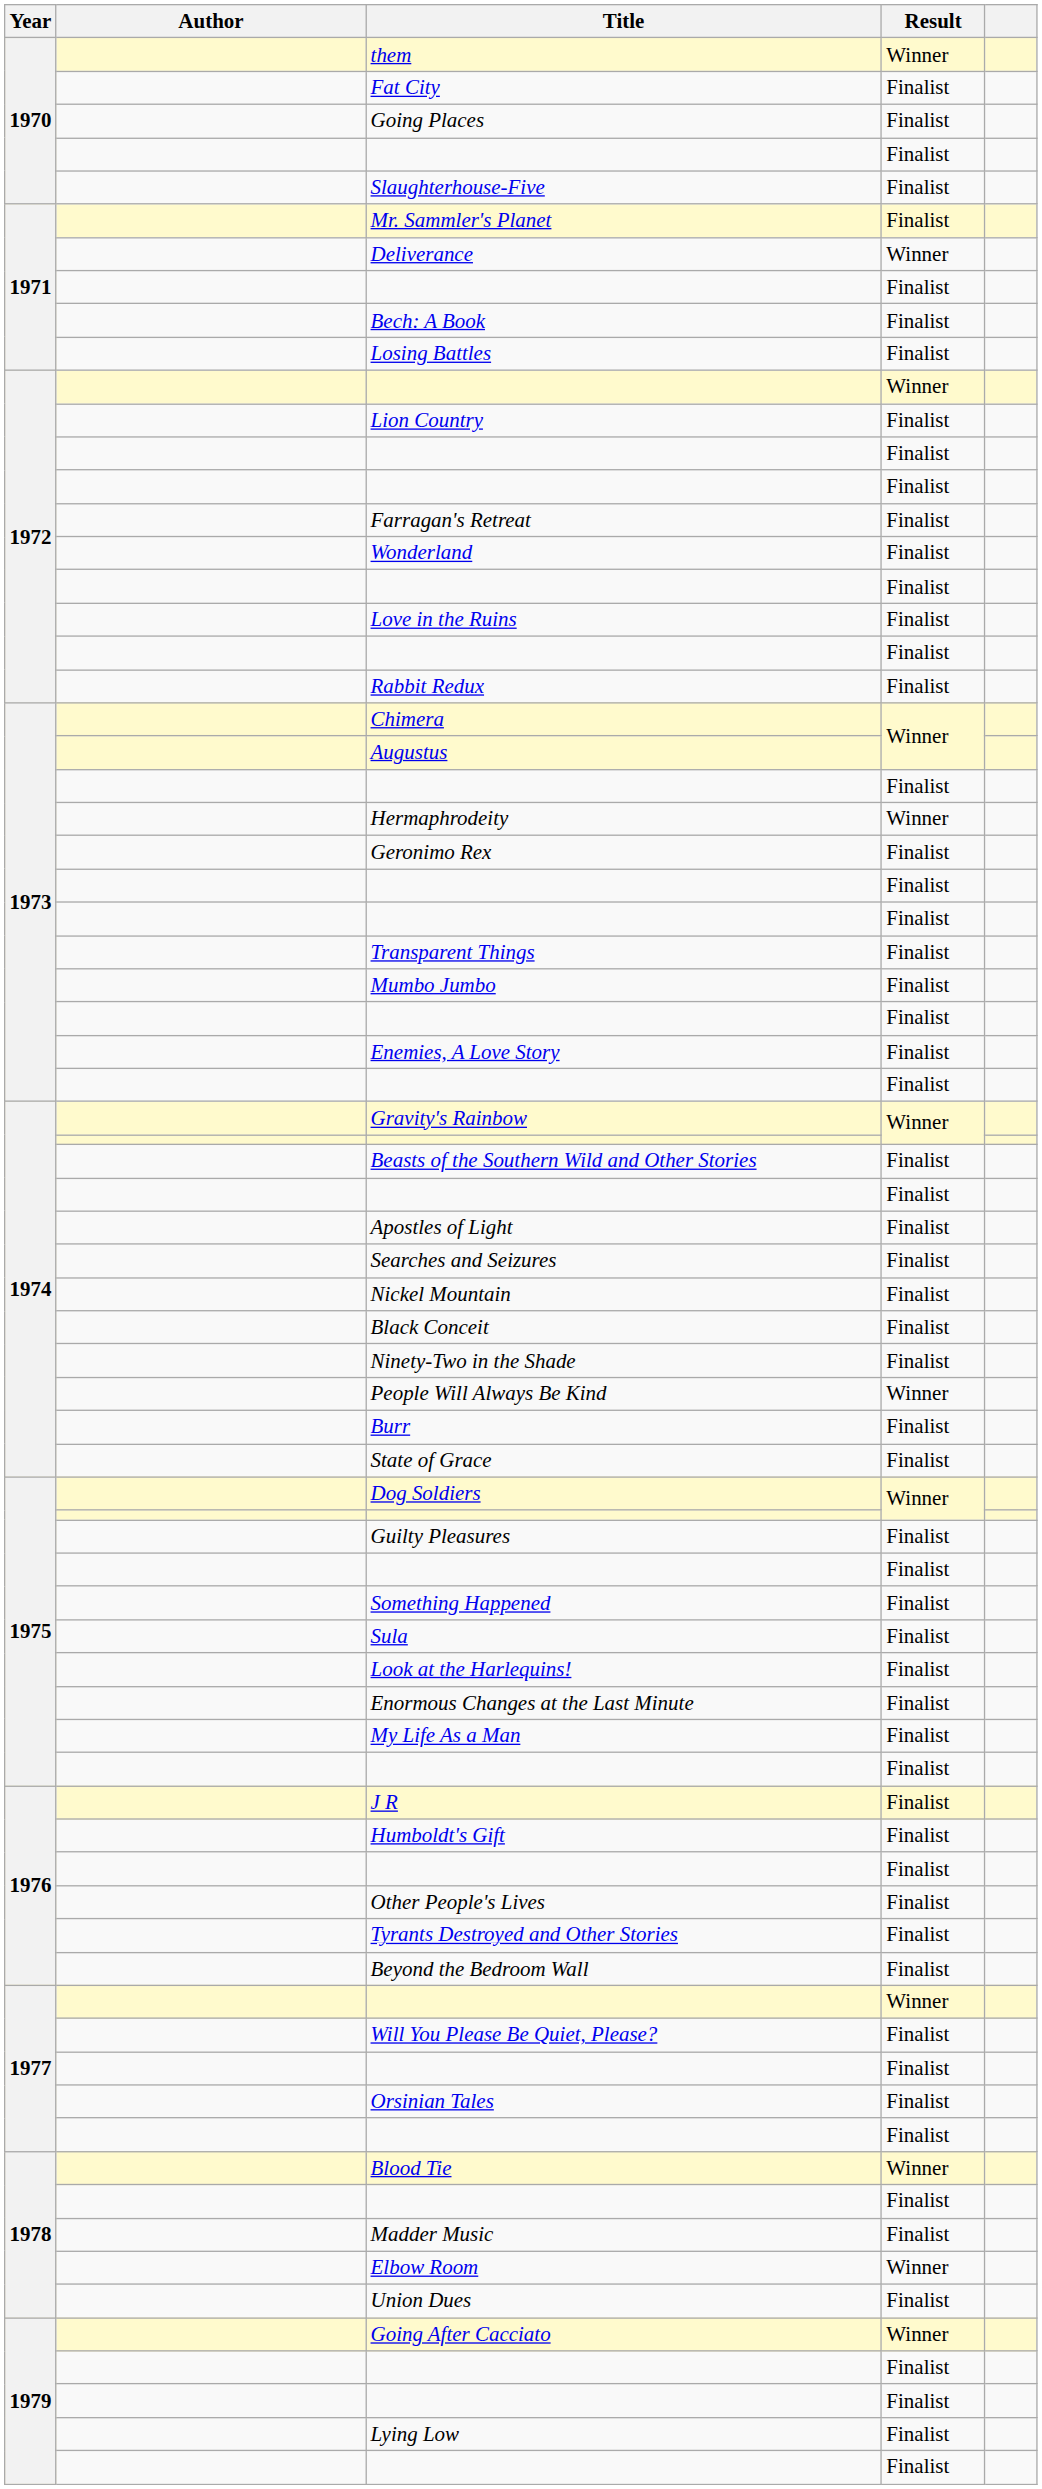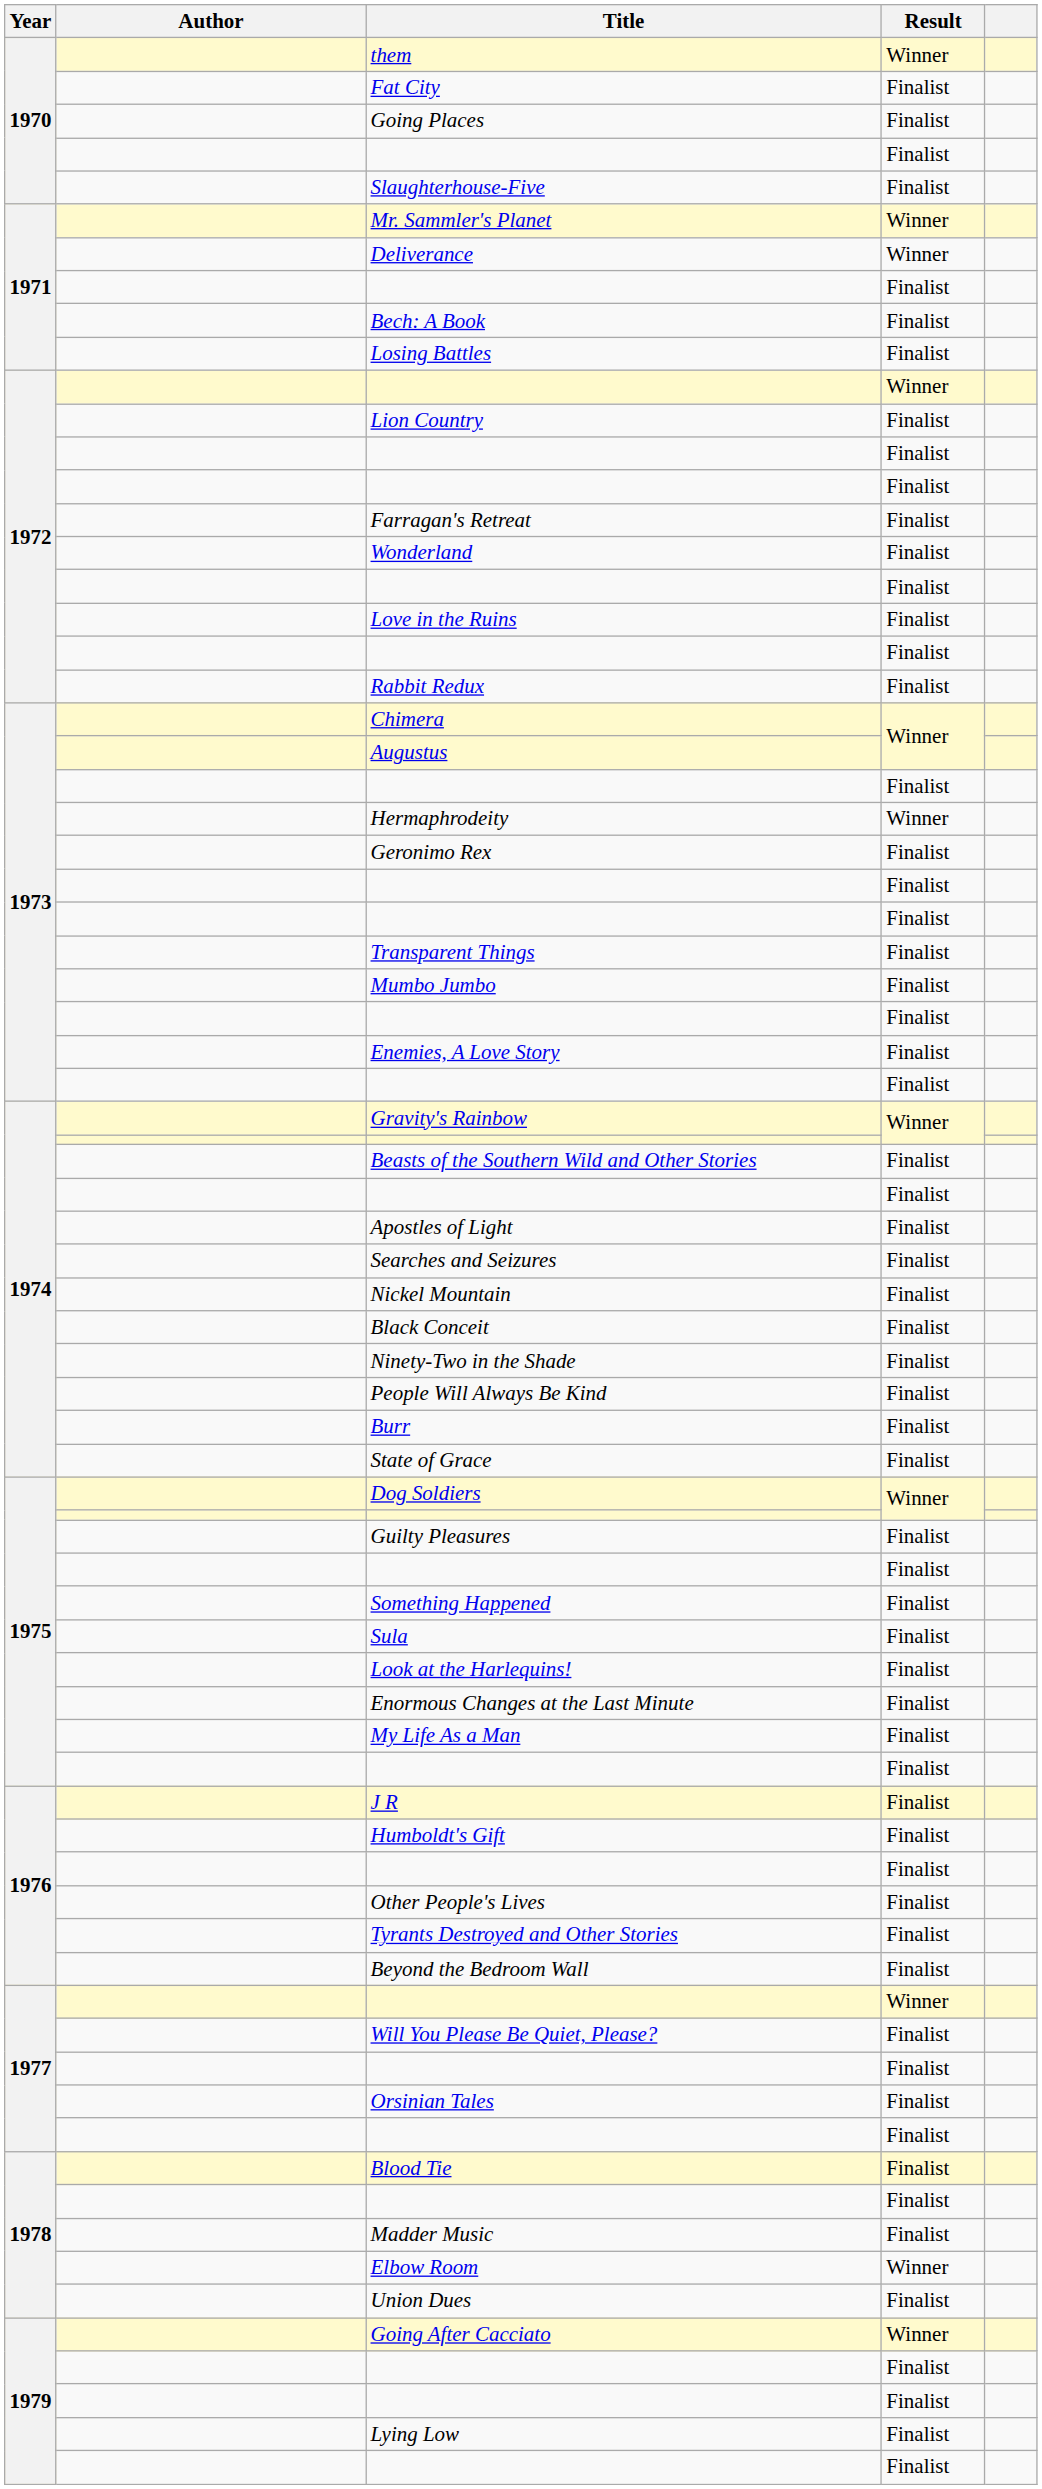 <table class="wikitable sortable mw-collapsible">
 <tr>
 <th scope="col" width="5%">Year</th>
 <th scope="col" width="30%">Author</th>
 <th scope="col" width="50%">Title</th>
 <th scope="col" width="10%">Result</th>
 <th scope="col" width="5%"></th>
 </tr>
 <tr style="background:LemonChiffon;" color:black>
 <th rowspan="5">1970</th>
 <td></td>
 <td><em><a href='#'>them</a></em></td>
 <td>Winner</td>
 <td></td>
 </tr>
 <tr>
 <td></td>
 <td><em><a href='#'>Fat City</a></em></td>
 <td>Finalist</td>
 <td></td>
 </tr>
 <tr>
 <td></td>
 <td><em>Going Places</em></td>
 <td>Finalist</td>
 <td></td>
 </tr>
 <tr>
 <td></td>
 <td><em></em></td>
 <td>Finalist</td>
 <td></td>
 </tr>
 <tr>
 <td></td>
 <td><em><a href='#'>Slaughterhouse-Five</a></em></td>
 <td>Finalist</td>
 <td></td>
 </tr>
 <tr style="background:LemonChiffon;" color:black>
 <th rowspan="5">1971</th>
 <td></td>
 <td><em><a href='#'>Mr. Sammler's Planet</a></em></td>
-<td>Finalist</td>
+<td>Winner</td>
 <td></td>
 </tr>
 <tr>
 <td></td>
 <td><em><a href='#'>Deliverance</a></em></td>
 <td>Winner</td>
 <td></td>
 </tr>
 <tr>
 <td></td>
 <td><em></em></td>
 <td>Finalist</td>
 <td></td>
 </tr>
 <tr>
 <td></td>
 <td><em><a href='#'>Bech: A Book</a></em></td>
 <td>Finalist</td>
 <td></td>
 </tr>
 <tr>
 <td></td>
 <td><em><a href='#'>Losing Battles</a></em></td>
 <td>Finalist</td>
 <td></td>
 </tr>
 <tr style="background:LemonChiffon;" color:black>
 <th rowspan="10">1972</th>
 <td></td>
 <td><em></em></td>
 <td>Winner</td>
 <td></td>
 </tr>
 <tr>
 <td></td>
 <td><em><a href='#'>Lion Country</a></em></td>
 <td>Finalist</td>
 <td></td>
 </tr>
 <tr>
 <td></td>
 <td><em></em></td>
 <td>Finalist</td>
 <td></td>
 </tr>
 <tr>
 <td></td>
 <td><em></em></td>
 <td>Finalist</td>
 <td></td>
 </tr>
 <tr>
 <td></td>
 <td><em>Farragan's Retreat</em></td>
 <td>Finalist</td>
 <td></td>
 </tr>
 <tr>
 <td></td>
 <td><em><a href='#'>Wonderland</a></em></td>
 <td>Finalist</td>
 <td></td>
 </tr>
 <tr>
 <td></td>
 <td><em></em></td>
 <td>Finalist</td>
 <td></td>
 </tr>
 <tr>
 <td></td>
 <td><em><a href='#'>Love in the Ruins</a></em></td>
 <td>Finalist</td>
 <td></td>
 </tr>
 <tr>
 <td></td>
 <td><em></em></td>
 <td>Finalist</td>
 <td></td>
 </tr>
 <tr>
 <td></td>
 <td><em><a href='#'>Rabbit Redux</a></em></td>
 <td>Finalist</td>
 <td></td>
 </tr>
 <tr style="background:LemonChiffon;" color:black>
 <th rowspan="12">1973</th>
 <td></td>
 <td><em><a href='#'>Chimera</a></em></td>
 <td rowspan="2">Winner</td>
 <td><em></em></td>
 </tr>
 <tr style="background:LemonChiffon;" color:black>
 <td></td>
 <td><em><a href='#'>Augustus</a></em></td>
 <td></td>
 </tr>
 <tr>
 <td></td>
 <td><em></em></td>
 <td>Finalist</td>
 <td></td>
 </tr>
 <tr>
 <td></td>
 <td><em>Hermaphrodeity</em></td>
 <td>Winner</td>
 <td></td>
 </tr>
 <tr>
 <td></td>
 <td><em>Geronimo Rex</em></td>
 <td>Finalist</td>
 <td></td>
 </tr>
 <tr>
 <td></td>
 <td><em></em></td>
 <td>Finalist</td>
 <td></td>
 </tr>
 <tr>
 <td></td>
 <td><em></em></td>
 <td>Finalist</td>
 <td></td>
 </tr>
 <tr>
 <td></td>
 <td><em><a href='#'>Transparent Things</a></em></td>
 <td>Finalist</td>
 <td></td>
 </tr>
 <tr>
 <td></td>
 <td><em><a href='#'>Mumbo Jumbo</a></em></td>
 <td>Finalist</td>
 <td></td>
 </tr>
 <tr>
 <td></td>
 <td><em></em></td>
 <td>Finalist</td>
 <td></td>
 </tr>
 <tr>
 <td></td>
 <td><em><a href='#'>Enemies, A Love Story</a></em></td>
 <td>Finalist</td>
 <td></td>
 </tr>
 <tr>
 <td></td>
 <td><em></em></td>
 <td>Finalist</td>
 <td></td>
 </tr>
 <tr style="background:LemonChiffon;" color:black>
 <th rowspan="12">1974</th>
 <td></td>
 <td><em><a href='#'>Gravity's Rainbow</a></em></td>
 <td rowspan="2">Winner</td>
 <td></td>
 </tr>
 <tr style="background:LemonChiffon;" color:black>
 <td></td>
 <td><em></em></td>
 <td></td>
 </tr>
 <tr>
 <td></td>
 <td><em><a href='#'>Beasts of the Southern Wild and Other Stories</a></em></td>
 <td>Finalist</td>
 <td></td>
 </tr>
 <tr>
 <td></td>
 <td><em></em></td>
 <td>Finalist</td>
 <td></td>
 </tr>
 <tr>
 <td></td>
 <td><em>Apostles of Light</em></td>
 <td>Finalist</td>
 <td></td>
 </tr>
 <tr>
 <td></td>
 <td><em>Searches and Seizures</em></td>
 <td>Finalist</td>
 <td></td>
 </tr>
 <tr>
 <td></td>
 <td><em>Nickel Mountain</em></td>
 <td>Finalist</td>
 <td></td>
 </tr>
 <tr>
 <td></td>
 <td><em>Black Conceit</em></td>
 <td>Finalist</td>
 <td></td>
 </tr>
 <tr>
 <td></td>
 <td><em>Ninety-Two in the Shade</em></td>
 <td>Finalist</td>
 <td></td>
 </tr>
 <tr>
 <td></td>
 <td><em>People Will Always Be Kind</em></td>
-<td>Winner</td>
+<td>Finalist</td>
 <td></td>
 </tr>
 <tr>
 <td></td>
 <td><em><a href='#'>Burr</a></em></td>
 <td>Finalist</td>
 <td></td>
 </tr>
 <tr>
 <td></td>
 <td><em>State of Grace</em></td>
 <td>Finalist</td>
 <td></td>
 </tr>
 <tr style="background:LemonChiffon;" color:black>
 <th rowspan="10">1975</th>
 <td></td>
 <td><em><a href='#'>Dog Soldiers</a></em></td>
 <td rowspan="2">Winner</td>
 <td></td>
 </tr>
 <tr style="background:LemonChiffon;" color:black>
 <td></td>
 <td><em></em></td>
 <td></td>
 </tr>
 <tr>
 <td></td>
 <td><em>Guilty Pleasures</em></td>
 <td>Finalist</td>
 <td></td>
 </tr>
 <tr>
 <td></td>
 <td><em></em></td>
 <td>Finalist</td>
 <td></td>
 </tr>
 <tr>
 <td></td>
 <td><em><a href='#'>Something Happened</a></em></td>
 <td>Finalist</td>
 <td></td>
 </tr>
 <tr>
 <td></td>
 <td><em><a href='#'>Sula</a></em></td>
 <td>Finalist</td>
 <td></td>
 </tr>
 <tr>
 <td></td>
 <td><em><a href='#'>Look at the Harlequins!</a></em></td>
 <td>Finalist</td>
 <td></td>
 </tr>
 <tr>
 <td></td>
 <td><em>Enormous Changes at the Last Minute</em></td>
 <td>Finalist</td>
 <td></td>
 </tr>
 <tr>
 <td></td>
 <td><em><a href='#'>My Life As a Man</a></em></td>
 <td>Finalist</td>
 <td></td>
 </tr>
 <tr>
 <td></td>
 <td><em></em></td>
 <td>Finalist</td>
 <td></td>
 </tr>
 <tr style="background:LemonChiffon;" color:black>
 <th rowspan="6">1976</th>
 <td></td>
 <td><em><a href='#'>J R</a></em></td>
 <td>Finalist</td>
 <td></td>
 </tr>
 <tr>
 <td></td>
 <td><em><a href='#'>Humboldt's Gift</a></em></td>
 <td>Finalist</td>
 <td></td>
 </tr>
 <tr>
 <td></td>
 <td><em></em></td>
 <td>Finalist</td>
 <td></td>
 </tr>
 <tr>
 <td></td>
 <td><em>Other People's Lives</em></td>
 <td>Finalist</td>
 <td></td>
 </tr>
 <tr>
 <td></td>
 <td><em><a href='#'>Tyrants Destroyed and Other Stories</a></em></td>
 <td>Finalist</td>
 <td></td>
 </tr>
 <tr>
 <td></td>
 <td><em>Beyond the Bedroom Wall</em></td>
 <td>Finalist</td>
 <td></td>
 </tr>
 <tr style="background:LemonChiffon;" color:black>
 <th rowspan="5">1977</th>
 <td></td>
 <td><em></em></td>
 <td>Winner</td>
 <td></td>
 </tr>
 <tr>
 <td></td>
 <td><em><a href='#'>Will You Please Be Quiet, Please?</a></em></td>
 <td>Finalist</td>
 <td></td>
 </tr>
 <tr>
 <td></td>
 <td><em></em></td>
 <td>Finalist</td>
 <td></td>
 </tr>
 <tr>
 <td></td>
 <td><em><a href='#'>Orsinian Tales</a></em></td>
 <td>Finalist</td>
 <td></td>
 </tr>
 <tr>
 <td></td>
 <td><em></em></td>
 <td>Finalist</td>
 <td></td>
 </tr>
 <tr style="background:LemonChiffon;" color:black>
 <th rowspan="5">1978</th>
 <td></td>
 <td><em><a href='#'>Blood Tie</a></em></td>
-<td>Winner</td>
+<td>Finalist</td>
 <td></td>
 </tr>
 <tr>
 <td></td>
 <td><em></em></td>
 <td>Finalist</td>
 <td></td>
 </tr>
 <tr>
 <td></td>
 <td><em>Madder Music</em></td>
 <td>Finalist</td>
 <td></td>
 </tr>
 <tr>
 <td></td>
 <td><em><a href='#'>Elbow Room</a></em></td>
 <td>Winner</td>
 <td></td>
 </tr>
 <tr>
 <td></td>
 <td><em>Union Dues</em></td>
 <td>Finalist</td>
 <td></td>
 </tr>
 <tr style="background:LemonChiffon;" color:black>
 <th rowspan="5">1979</th>
 <td></td>
 <td><em><a href='#'>Going After Cacciato</a></em></td>
 <td>Winner</td>
 <td></td>
 </tr>
 <tr>
 <td></td>
 <td><em></em></td>
 <td>Finalist</td>
 <td></td>
 </tr>
 <tr>
 <td></td>
 <td><em></em></td>
 <td>Finalist</td>
 <td></td>
 </tr>
 <tr>
 <td></td>
 <td><em>Lying Low</em></td>
 <td>Finalist</td>
 <td></td>
 </tr>
 <tr>
 <td></td>
 <td><em></em></td>
 <td>Finalist</td>
 <td></td>
 </tr>
 </table>
